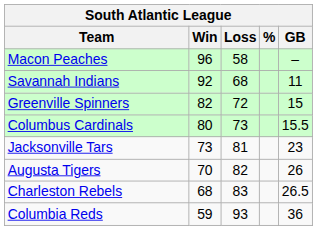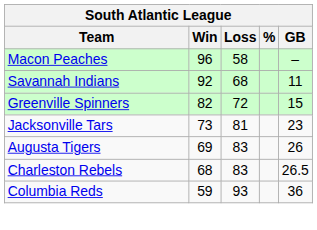 <table class="wikitable">
 <tr>
 <th colspan="5">South Atlantic League</th>
 </tr>
 <tr>
 <th width="60%">Team</th>
 <th>Win</th>
 <th>Loss</th>
 <th>%</th>
 <th>GB</th>
 </tr>
 <tr align=center bgcolor=ccffcc>
 <td align=left><a href='#'>Macon Peaches</a></td>
 <td>96</td>
 <td>58</td>
 <td></td>
 <td>–</td>
 </tr>
 <tr align=center bgcolor=ccffcc>
 <td align=left><a href='#'>Savannah Indians</a></td>
 <td>92</td>
 <td>68</td>
 <td></td>
 <td>11</td>
 </tr>
 <tr align=center bgcolor=ccffcc>
 <td align=left><a href='#'>Greenville Spinners</a></td>
 <td>82</td>
 <td>72</td>
 <td></td>
 <td>15</td>
 </tr>
-<tr align=center bgcolor=ccffcc>
-<td align=left><a href='#'>Columbus Cardinals</a></td>
-<td>80</td>
-<td>73</td>
-<td></td>
-<td>15.5</td>
-</tr>
 <tr align=center>
 <td align=left><a href='#'>Jacksonville Tars</a></td>
 <td>73</td>
 <td>81</td>
 <td></td>
 <td>23</td>
 </tr>
 <tr align=center>
 <td align=left><a href='#'>Augusta Tigers</a></td>
-<td>70</td>
-<td>82</td>
+<td>69</td>
+<td>83</td>
 <td></td>
 <td>26</td>
 </tr>
 <tr align=center>
 <td align=left><a href='#'>Charleston Rebels</a></td>
 <td>68</td>
 <td>83</td>
 <td></td>
 <td>26.5</td>
 </tr>
 <tr align=center>
 <td align=left><a href='#'>Columbia Reds</a></td>
 <td>59</td>
 <td>93</td>
 <td></td>
 <td>36</td>
 </tr>
 </table>
